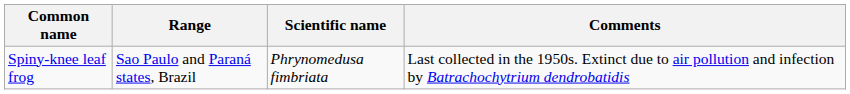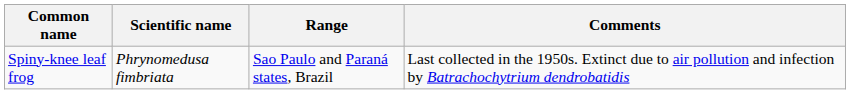 <table class="wikitable sortable">
 <tr>
 <th>Common name</th>
+<th>Scientific name</th>
 <th>Range</th>
-<th>Scientific name</th>
 <th class="unsortable">Comments</th>
 </tr>
 <tr>
 <td><a href='#'>Spiny-knee leaf frog</a></td>
+<td><em>Phrynomedusa fimbriata</em></td>
 <td><a href='#'>Sao Paulo</a> and <a href='#'>Paraná states</a>, Brazil</td>
-<td><em>Phrynomedusa fimbriata</em></td>
 <td>Last collected in the 1950s. Extinct due to <a href='#'>air pollution</a> and infection by <em><a href='#'>Batrachochytrium dendrobatidis</a></em></td>
 </tr>
 </table>
